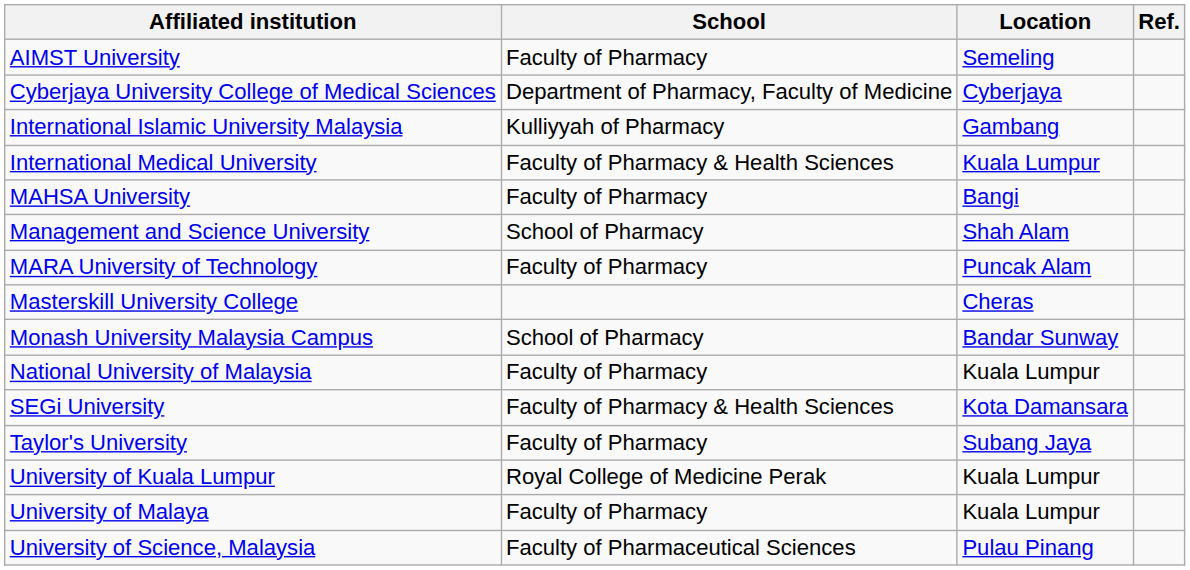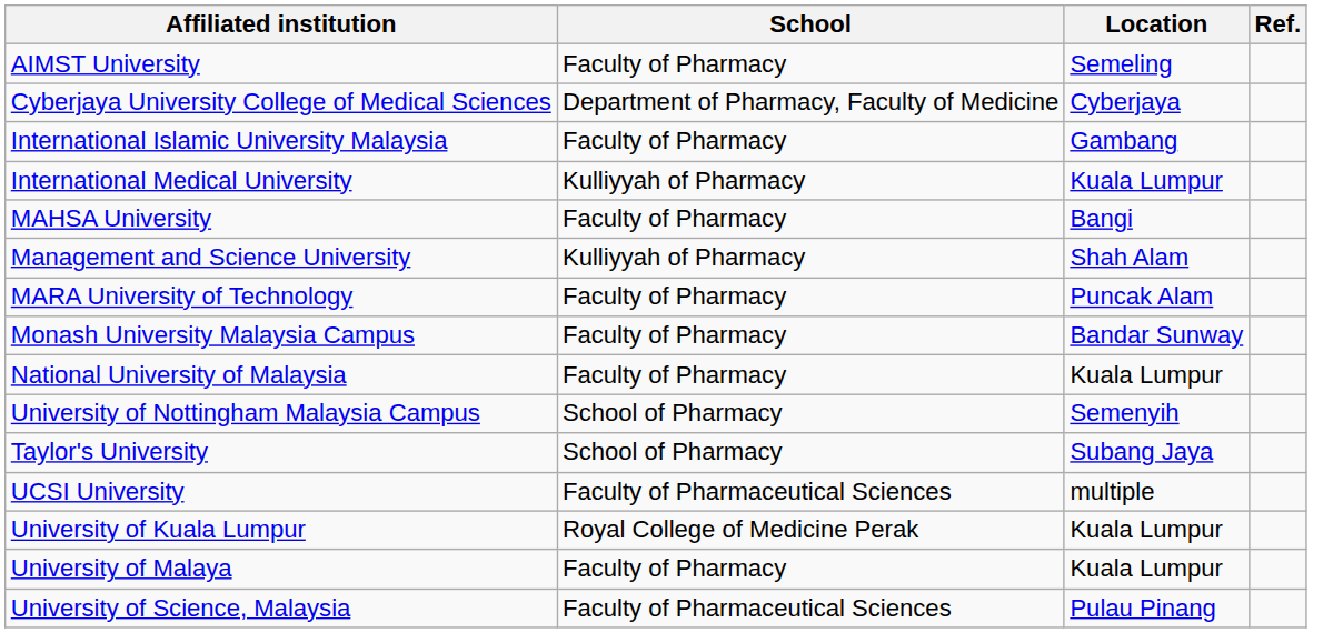 <table class="wikitable sortable">
 <tr>
 <th>Affiliated institution</th>
 <th>School</th>
 <th>Location</th>
 <th>Ref.</th>
 </tr>
 <tr>
 <td><a href='#'>AIMST University</a></td>
 <td>Faculty of Pharmacy</td>
 <td><a href='#'>Semeling</a></td>
 <td></td>
 </tr>
 <tr>
 <td><a href='#'>Cyberjaya University College of Medical Sciences</a></td>
 <td>Department of Pharmacy, Faculty of Medicine</td>
 <td><a href='#'>Cyberjaya</a></td>
 <td></td>
 </tr>
 <tr>
 <td><a href='#'>International Islamic University Malaysia</a></td>
-<td>Kulliyyah of Pharmacy</td>
+<td>Faculty of Pharmacy</td>
 <td><a href='#'>Gambang</a></td>
 <td></td>
 </tr>
 <tr>
 <td><a href='#'>International Medical University</a></td>
-<td>Faculty of Pharmacy & Health Sciences</td>
+<td>Kulliyyah of Pharmacy</td>
 <td><a href='#'>Kuala Lumpur</a></td>
 <td></td>
 </tr>
 <tr>
 <td><a href='#'>MAHSA University</a></td>
 <td>Faculty of Pharmacy</td>
 <td><a href='#'>Bangi</a></td>
 <td></td>
 </tr>
 <tr>
 <td><a href='#'>Management and Science University</a></td>
-<td>School of Pharmacy</td>
+<td>Kulliyyah of Pharmacy</td>
 <td><a href='#'>Shah Alam</a></td>
 <td></td>
 </tr>
 <tr>
 <td><a href='#'>MARA University of Technology</a></td>
 <td>Faculty of Pharmacy</td>
 <td><a href='#'>Puncak Alam</a></td>
 <td></td>
 </tr>
 <tr>
-<td><a href='#'>Masterskill University College</a></td>
-<td></td>
-<td><a href='#'>Cheras</a></td>
-<td></td>
-</tr>
-<tr>
 <td><a href='#'>Monash University Malaysia Campus</a></td>
-<td>School of Pharmacy</td>
+<td>Faculty of Pharmacy</td>
 <td><a href='#'>Bandar Sunway</a></td>
 <td></td>
 </tr>
 <tr>
 <td><a href='#'>National University of Malaysia</a></td>
 <td>Faculty of Pharmacy</td>
 <td>Kuala Lumpur</td>
 <td></td>
 </tr>
 <tr>
-<td><a href='#'>SEGi University</a></td>
-<td>Faculty of Pharmacy & Health Sciences</td>
-<td><a href='#'>Kota Damansara</a></td>
+<td><a href='#'>University of Nottingham Malaysia Campus</a></td>
+<td>School of Pharmacy</td>
+<td><a href='#'>Semenyih</a></td>
 <td></td>
 </tr>
 <tr>
 <td><a href='#'>Taylor's University</a></td>
-<td>Faculty of Pharmacy</td>
+<td>School of Pharmacy</td>
 <td><a href='#'>Subang Jaya</a></td>
+<td></td>
+</tr>
+<tr>
+<td><a href='#'>UCSI University</a></td>
+<td>Faculty of Pharmaceutical Sciences</td>
+<td>multiple</td>
 <td></td>
 </tr>
 <tr>
 <td><a href='#'>University of Kuala Lumpur</a></td>
 <td>Royal College of Medicine Perak</td>
 <td>Kuala Lumpur</td>
 <td></td>
 </tr>
 <tr>
 <td><a href='#'>University of Malaya</a></td>
 <td>Faculty of Pharmacy</td>
 <td>Kuala Lumpur</td>
 <td></td>
 </tr>
 <tr>
 <td><a href='#'>University of Science, Malaysia</a></td>
 <td>Faculty of Pharmaceutical Sciences</td>
 <td><a href='#'>Pulau Pinang</a></td>
 <td></td>
 </tr>
 </table>
